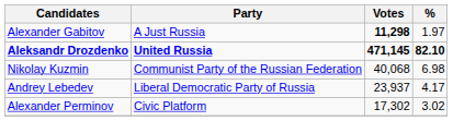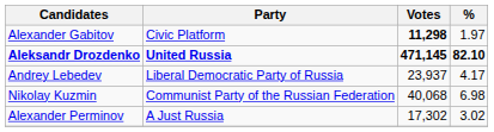 <table class="wikitable sortable">
 <tr>
 <th>Candidates</th>
 <th>Party</th>
 <th>Votes</th>
 <th>%</th>
 </tr>
 <tr>
 <td><a href='#'>Alexander Gabitov</a></td>
-<td><a href='#'>A Just Russia</a></td>
+<td><a href='#'>Civic Platform</a></td>
 <td align=right><strong>11,298</strong></td>
 <td align=right>1.97</td>
 </tr>
 <tr>
 <td><strong><a href='#'>Aleksandr Drozdenko</a></strong></td>
 <td><strong><a href='#'>United Russia</a></strong></td>
 <td align=right><strong>471,145</strong></td>
 <td align=right><strong>82.10</strong></td>
 </tr>
 <tr>
+<td><a href='#'>Andrey Lebedev</a></td>
+<td><a href='#'>Liberal Democratic Party of Russia</a></td>
+<td align=right>23,937</td>
+<td align=right>4.17</td>
+</tr>
+<tr>
 <td><a href='#'>Nikolay Kuzmin</a></td>
 <td><a href='#'>Communist Party of the Russian Federation</a></td>
 <td align=right>40,068</td>
 <td align=right>6.98</td>
 </tr>
 <tr>
-<td><a href='#'>Andrey Lebedev</a></td>
-<td><a href='#'>Liberal Democratic Party of Russia</a></td>
-<td align=right>23,937</td>
-<td align=right>4.17</td>
-</tr>
-<tr>
 <td><a href='#'>Alexander Perminov</a></td>
-<td><a href='#'>Civic Platform</a></td>
+<td><a href='#'>A Just Russia</a></td>
 <td align=right>17,302</td>
 <td align=right>3.02</td>
 </tr>
 <tr>
 </tr>
 </table>
